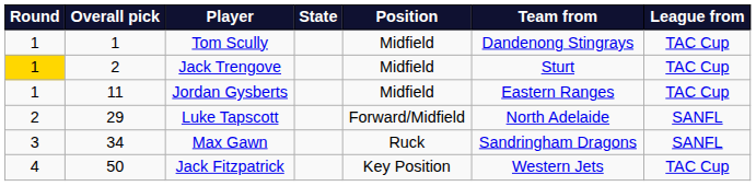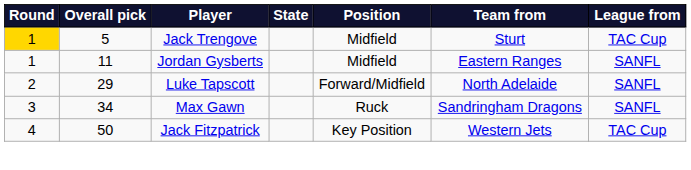 <table class="wikitable" style="text-align:center; font-size:100%; width:60%;">
 <tr style="color:#FFFFFF;">
 <th style="background:#0F1131; border: solid black 1px;">Round</th>
 <th style="background:#0F1131; border: solid black 1px;">Overall pick</th>
 <th style="background:#0F1131; border: solid black 1px;">Player</th>
 <th style="background:#0F1131; border: solid black 1px;">State</th>
 <th style="background:#0F1131; border: solid black 1px;">Position</th>
 <th style="background:#0F1131; border: solid black 1px;">Team from</th>
 <th style="background:#0F1131; border: solid black 1px;">League from</th>
 </tr>
-<tr>
-<td>1</td>
-<td>1</td>
-<td><a href='#'>Tom Scully</a></td>
-<td></td>
-<td>Midfield</td>
-<td><a href='#'>Dandenong Stingrays</a></td>
-<td><a href='#'>TAC Cup</a></td>
-</tr>
 <tr style="text-align:center;">
 <td style="background: gold;">1</td>
-<td>2</td>
+<td>5</td>
 <td><a href='#'>Jack Trengove</a></td>
 <td></td>
 <td>Midfield</td>
 <td><a href='#'>Sturt</a></td>
 <td><a href='#'>TAC Cup</a></td>
 </tr>
 <tr style="text-align:center;">
 <td>1</td>
 <td>11</td>
 <td><a href='#'>Jordan Gysberts</a></td>
 <td></td>
 <td>Midfield</td>
 <td><a href='#'>Eastern Ranges</a></td>
-<td><a href='#'>TAC Cup</a></td>
+<td><a href='#'>SANFL</a></td>
 </tr>
 <tr style="text-align:center;">
 <td>2</td>
 <td>29</td>
 <td><a href='#'>Luke Tapscott</a></td>
 <td></td>
 <td>Forward/Midfield</td>
 <td><a href='#'>North Adelaide</a></td>
 <td><a href='#'>SANFL</a></td>
 </tr>
 <tr style="text-align:center;">
 <td>3</td>
 <td>34</td>
 <td><a href='#'>Max Gawn</a></td>
 <td></td>
 <td>Ruck</td>
 <td><a href='#'>Sandringham Dragons</a></td>
 <td><a href='#'>SANFL</a></td>
 </tr>
 <tr style="text-align:center;">
 <td>4</td>
 <td>50</td>
 <td><a href='#'>Jack Fitzpatrick</a></td>
 <td></td>
 <td>Key Position</td>
 <td><a href='#'>Western Jets</a></td>
 <td><a href='#'>TAC Cup</a></td>
 </tr>
 </table>
